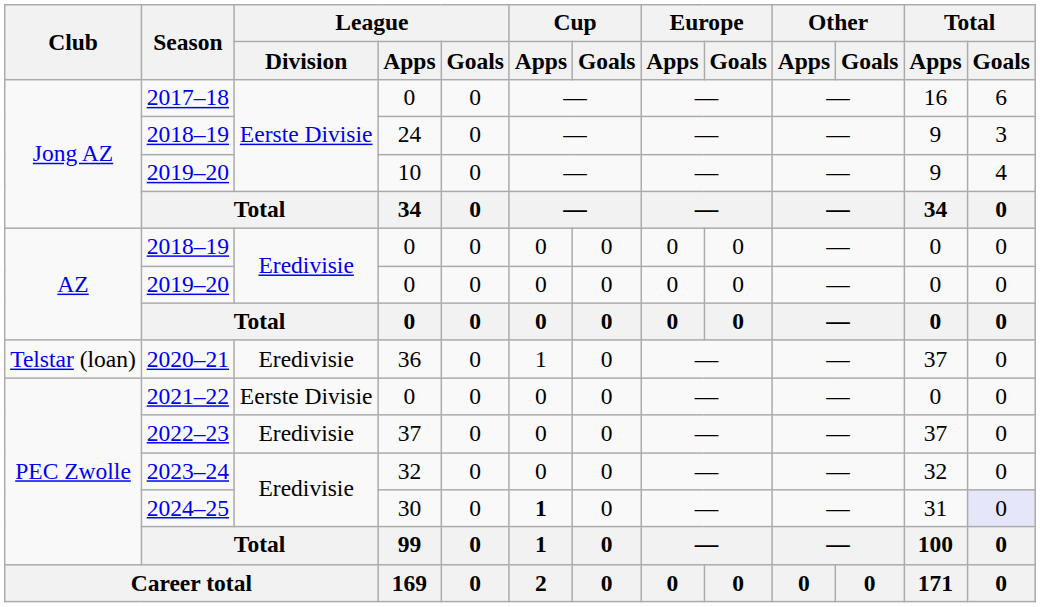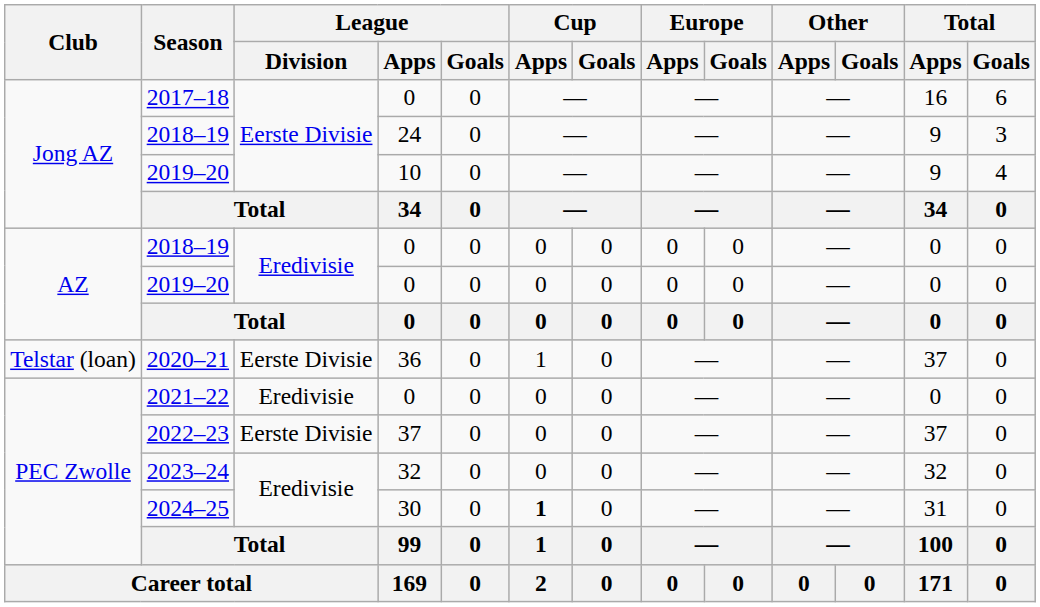 <table class="wikitable" style="text-align:center">
 <tr>
 <th rowspan="2">Club</th>
 <th rowspan="2">Season</th>
 <th colspan="3">League</th>
 <th colspan="2">Cup</th>
 <th colspan="2">Europe</th>
 <th colspan="2">Other</th>
 <th colspan="2">Total</th>
 </tr>
 <tr>
 <th>Division</th>
 <th>Apps</th>
 <th>Goals</th>
 <th>Apps</th>
 <th>Goals</th>
 <th>Apps</th>
 <th>Goals</th>
 <th>Apps</th>
 <th>Goals</th>
 <th>Apps</th>
 <th>Goals</th>
 </tr>
 <tr>
 <td rowspan="4"><a href='#'>Jong AZ</a></td>
 <td><a href='#'>2017–18</a></td>
 <td rowspan="3"><a href='#'>Eerste Divisie</a></td>
 <td>0</td>
 <td>0</td>
 <td colspan="2">—</td>
 <td colspan="2">—</td>
 <td colspan="2">—</td>
 <td>16</td>
 <td>6</td>
 </tr>
 <tr>
 <td><a href='#'>2018–19</a></td>
 <td>24</td>
 <td>0</td>
 <td colspan="2">—</td>
 <td colspan="2">—</td>
 <td colspan="2">—</td>
 <td>9</td>
 <td>3</td>
 </tr>
 <tr>
 <td><a href='#'>2019–20</a></td>
 <td>10</td>
 <td>0</td>
 <td colspan="2">—</td>
 <td colspan="2">—</td>
 <td colspan="2">—</td>
 <td>9</td>
 <td>4</td>
 </tr>
 <tr>
 <th colspan="2">Total</th>
 <th>34</th>
 <th>0</th>
 <th colspan="2">—</th>
 <th colspan="2">—</th>
 <th colspan="2">—</th>
 <th>34</th>
 <th>0</th>
 </tr>
 <tr>
 <td rowspan="3"><a href='#'>AZ</a></td>
 <td><a href='#'>2018–19</a></td>
 <td rowspan="2"><a href='#'>Eredivisie</a></td>
 <td>0</td>
 <td>0</td>
 <td>0</td>
 <td>0</td>
 <td>0</td>
 <td>0</td>
 <td colspan="2">—</td>
 <td>0</td>
 <td>0</td>
 </tr>
 <tr>
 <td><a href='#'>2019–20</a></td>
 <td>0</td>
 <td>0</td>
 <td>0</td>
 <td>0</td>
 <td>0</td>
 <td>0</td>
 <td colspan="2">—</td>
 <td>0</td>
 <td>0</td>
 </tr>
 <tr>
 <th colspan="2">Total</th>
 <th>0</th>
 <th>0</th>
 <th>0</th>
 <th>0</th>
 <th>0</th>
 <th>0</th>
 <th colspan="2">—</th>
 <th>0</th>
 <th>0</th>
 </tr>
 <tr>
 <td><a href='#'>Telstar</a> (loan)</td>
 <td><a href='#'>2020–21</a></td>
-<td>Eredivisie</td>
+<td>Eerste Divisie</td>
 <td>36</td>
 <td>0</td>
 <td>1</td>
 <td>0</td>
 <td colspan="2">—</td>
 <td colspan="2">—</td>
 <td>37</td>
 <td>0</td>
 </tr>
 <tr>
 <td rowspan="5"><a href='#'>PEC Zwolle</a></td>
 <td><a href='#'>2021–22</a></td>
-<td>Eerste Divisie</td>
+<td>Eredivisie</td>
 <td>0</td>
 <td>0</td>
 <td>0</td>
 <td>0</td>
 <td colspan="2">—</td>
 <td colspan="2">—</td>
 <td>0</td>
 <td>0</td>
 </tr>
 <tr>
 <td><a href='#'>2022–23</a></td>
-<td>Eredivisie</td>
+<td>Eerste Divisie</td>
 <td>37</td>
 <td>0</td>
 <td>0</td>
 <td>0</td>
 <td colspan="2">—</td>
 <td colspan="2">—</td>
 <td>37</td>
 <td>0</td>
 </tr>
 <tr>
 <td><a href='#'>2023–24</a></td>
 <td rowspan="2">Eredivisie</td>
 <td>32</td>
 <td>0</td>
 <td>0</td>
 <td>0</td>
 <td colspan="2">—</td>
 <td colspan="2">—</td>
 <td>32</td>
 <td>0</td>
 </tr>
 <tr>
 <td><a href='#'>2024–25</a></td>
 <td>30</td>
 <td>0</td>
 <td><strong>1</strong></td>
 <td>0</td>
 <td colspan="2">—</td>
 <td colspan="2">—</td>
 <td>31</td>
-<td style="background: lavender;">0</td>
+<td>0</td>
 </tr>
 <tr>
 <th colspan="2">Total</th>
 <th>99</th>
 <th>0</th>
 <th>1</th>
 <th>0</th>
 <th colspan="2">—</th>
 <th colspan="2">—</th>
 <th>100</th>
 <th>0</th>
 </tr>
 <tr>
 <th colspan="3">Career total</th>
 <th>169</th>
 <th>0</th>
 <th>2</th>
 <th>0</th>
 <th>0</th>
 <th>0</th>
 <th>0</th>
 <th>0</th>
 <th>171</th>
 <th>0</th>
 </tr>
 </table>
